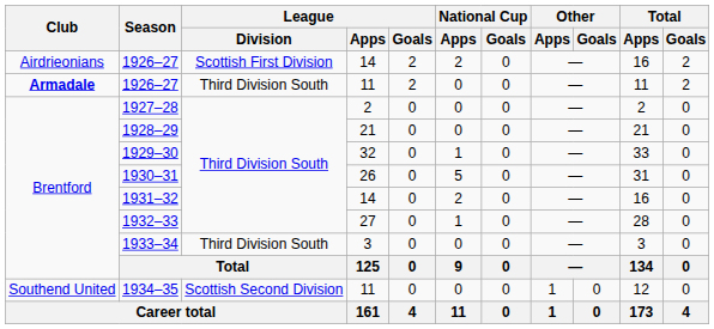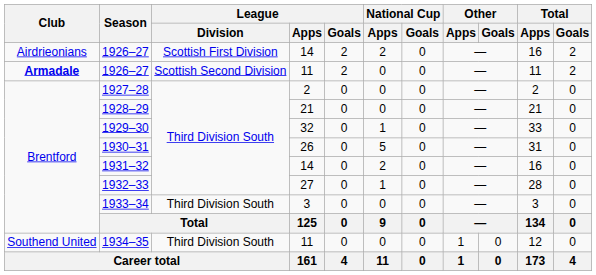 <table style="text-align: center;" class="wikitable">
 <tr>
 <th rowspan="2">Club</th>
 <th rowspan="2">Season</th>
 <th colspan="3">League</th>
 <th colspan="2">National Cup</th>
 <th colspan="2">Other</th>
 <th colspan="2">Total</th>
 </tr>
 <tr>
 <th>Division</th>
 <th>Apps</th>
 <th>Goals</th>
 <th>Apps</th>
 <th>Goals</th>
 <th>Apps</th>
 <th>Goals</th>
 <th>Apps</th>
 <th>Goals</th>
 </tr>
 <tr>
 <td><a href='#'>Airdrieonians</a></td>
 <td><a href='#'>1926–27</a></td>
 <td><a href='#'>Scottish First Division</a></td>
 <td>14</td>
 <td>2</td>
 <td>2</td>
 <td>0</td>
 <td colspan="2"><em>—</em></td>
 <td>16</td>
 <td>2</td>
 </tr>
 <tr>
 <td><strong><a href='#'>Armadale</a></strong></td>
 <td><a href='#'>1926–27</a></td>
-<td>Third Division South</td>
+<td><a href='#'>Scottish Second Division</a></td>
 <td>11</td>
 <td>2</td>
 <td>0</td>
 <td>0</td>
 <td colspan="2"><em>—</em></td>
 <td>11</td>
 <td>2</td>
 </tr>
 <tr>
 <td rowspan="8"><a href='#'>Brentford</a></td>
 <td><a href='#'>1927–28</a></td>
 <td rowspan="6"><a href='#'>Third Division South</a></td>
 <td>2</td>
 <td>0</td>
 <td>0</td>
 <td>0</td>
 <td colspan="2"><em>—</em></td>
 <td>2</td>
 <td>0</td>
 </tr>
 <tr>
 <td><a href='#'>1928–29</a></td>
 <td>21</td>
 <td>0</td>
 <td>0</td>
 <td>0</td>
 <td colspan="2"><em>—</em></td>
 <td>21</td>
 <td>0</td>
 </tr>
 <tr>
 <td><a href='#'>1929–30</a></td>
 <td>32</td>
 <td>0</td>
 <td>1</td>
 <td>0</td>
 <td colspan="2"><em>—</em></td>
 <td>33</td>
 <td>0</td>
 </tr>
 <tr>
 <td><a href='#'>1930–31</a></td>
 <td>26</td>
 <td>0</td>
 <td>5</td>
 <td>0</td>
 <td colspan="2"><em>—</em></td>
 <td>31</td>
 <td>0</td>
 </tr>
 <tr>
 <td><a href='#'>1931–32</a></td>
 <td>14</td>
 <td>0</td>
 <td>2</td>
 <td>0</td>
 <td colspan="2"><em>—</em></td>
 <td>16</td>
 <td>0</td>
 </tr>
 <tr>
 <td><a href='#'>1932–33</a></td>
 <td>27</td>
 <td>0</td>
 <td>1</td>
 <td>0</td>
 <td colspan="2"><em>—</em></td>
 <td>28</td>
 <td>0</td>
 </tr>
 <tr>
 <td><a href='#'>1933–34</a></td>
 <td>Third Division South</td>
 <td>3</td>
 <td>0</td>
 <td>0</td>
 <td>0</td>
 <td colspan="2"><em>—</em></td>
 <td>3</td>
 <td>0</td>
 </tr>
 <tr>
 <th colspan="2">Total</th>
 <th>125</th>
 <th>0</th>
 <th>9</th>
 <th>0</th>
 <th colspan="2"><em>—</em></th>
 <th>134</th>
 <th>0</th>
 </tr>
 <tr>
 <td><a href='#'>Southend United</a></td>
 <td><a href='#'>1934–35</a></td>
-<td><a href='#'>Scottish Second Division</a></td>
+<td>Third Division South</td>
 <td>11</td>
 <td>0</td>
 <td>0</td>
 <td>0</td>
 <td>1</td>
 <td>0</td>
 <td>12</td>
 <td>0</td>
 </tr>
 <tr>
 <th colspan="3">Career total</th>
 <th>161</th>
 <th>4</th>
 <th>11</th>
 <th>0</th>
 <th>1</th>
 <th>0</th>
 <th>173</th>
 <th>4</th>
 </tr>
 </table>
